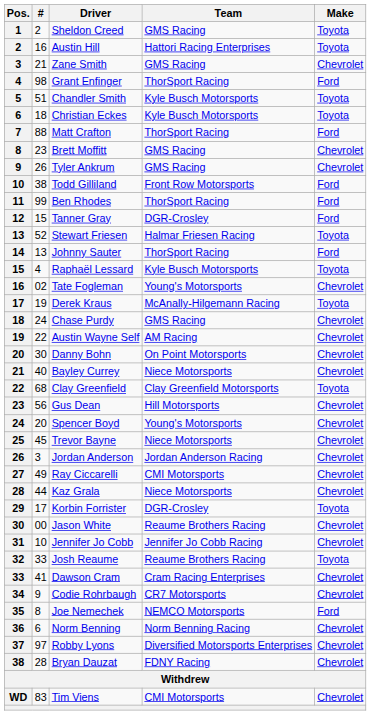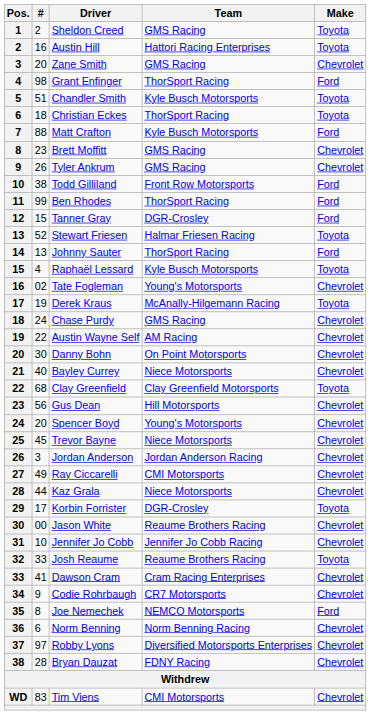 <table class="wikitable" style="font-size:95%">
 <tr>
 <th>Pos.</th>
 <th>#</th>
 <th>Driver</th>
 <th>Team</th>
 <th>Make</th>
 </tr>
 <tr>
 <th>1</th>
 <td>2</td>
 <td><a href='#'>Sheldon Creed</a></td>
 <td><a href='#'>GMS Racing</a></td>
 <td><a href='#'>Toyota</a></td>
 </tr>
 <tr>
 <th>2</th>
 <td>16</td>
 <td><a href='#'>Austin Hill</a></td>
 <td><a href='#'>Hattori Racing Enterprises</a></td>
 <td><a href='#'>Toyota</a></td>
 </tr>
 <tr>
 <th>3</th>
-<td>21</td>
+<td>20</td>
 <td><a href='#'>Zane Smith</a></td>
 <td><a href='#'>GMS Racing</a></td>
 <td><a href='#'>Chevrolet</a></td>
 </tr>
 <tr>
 <th>4</th>
 <td>98</td>
 <td><a href='#'>Grant Enfinger</a></td>
 <td><a href='#'>ThorSport Racing</a></td>
 <td><a href='#'>Ford</a></td>
 </tr>
 <tr>
 <th>5</th>
 <td>51</td>
 <td><a href='#'>Chandler Smith</a></td>
 <td><a href='#'>Kyle Busch Motorsports</a></td>
 <td><a href='#'>Toyota</a></td>
 </tr>
 <tr>
 <th>6</th>
 <td>18</td>
 <td><a href='#'>Christian Eckes</a></td>
-<td><a href='#'>Kyle Busch Motorsports</a></td>
+<td><a href='#'>ThorSport Racing</a></td>
 <td><a href='#'>Toyota</a></td>
 </tr>
 <tr>
 <th>7</th>
 <td>88</td>
 <td><a href='#'>Matt Crafton</a></td>
-<td><a href='#'>ThorSport Racing</a></td>
+<td><a href='#'>Kyle Busch Motorsports</a></td>
 <td><a href='#'>Ford</a></td>
 </tr>
 <tr>
 <th>8</th>
 <td>23</td>
 <td><a href='#'>Brett Moffitt</a></td>
 <td><a href='#'>GMS Racing</a></td>
 <td><a href='#'>Chevrolet</a></td>
 </tr>
 <tr>
 <th>9</th>
 <td>26</td>
 <td><a href='#'>Tyler Ankrum</a></td>
 <td><a href='#'>GMS Racing</a></td>
 <td><a href='#'>Chevrolet</a></td>
 </tr>
 <tr>
 <th>10</th>
 <td>38</td>
 <td><a href='#'>Todd Gilliland</a></td>
 <td><a href='#'>Front Row Motorsports</a></td>
 <td><a href='#'>Ford</a></td>
 </tr>
 <tr>
 <th>11</th>
 <td>99</td>
 <td><a href='#'>Ben Rhodes</a></td>
 <td><a href='#'>ThorSport Racing</a></td>
 <td><a href='#'>Ford</a></td>
 </tr>
 <tr>
 <th>12</th>
 <td>15</td>
 <td><a href='#'>Tanner Gray</a></td>
 <td><a href='#'>DGR-Crosley</a></td>
 <td><a href='#'>Ford</a></td>
 </tr>
 <tr>
 <th>13</th>
 <td>52</td>
 <td><a href='#'>Stewart Friesen</a></td>
 <td><a href='#'>Halmar Friesen Racing</a></td>
 <td><a href='#'>Toyota</a></td>
 </tr>
 <tr>
 <th>14</th>
 <td>13</td>
 <td><a href='#'>Johnny Sauter</a></td>
 <td><a href='#'>ThorSport Racing</a></td>
 <td><a href='#'>Ford</a></td>
 </tr>
 <tr>
 <th>15</th>
 <td>4</td>
 <td><a href='#'>Raphaël Lessard</a></td>
 <td><a href='#'>Kyle Busch Motorsports</a></td>
 <td><a href='#'>Toyota</a></td>
 </tr>
 <tr>
 <th>16</th>
 <td>02</td>
 <td><a href='#'>Tate Fogleman</a></td>
 <td><a href='#'>Young's Motorsports</a></td>
 <td><a href='#'>Chevrolet</a></td>
 </tr>
 <tr>
 <th>17</th>
 <td>19</td>
 <td><a href='#'>Derek Kraus</a></td>
 <td><a href='#'>McAnally-Hilgemann Racing</a></td>
 <td><a href='#'>Toyota</a></td>
 </tr>
 <tr>
 <th>18</th>
 <td>24</td>
 <td><a href='#'>Chase Purdy</a></td>
 <td><a href='#'>GMS Racing</a></td>
 <td><a href='#'>Chevrolet</a></td>
 </tr>
 <tr>
 <th>19</th>
 <td>22</td>
 <td><a href='#'>Austin Wayne Self</a></td>
 <td><a href='#'>AM Racing</a></td>
 <td><a href='#'>Chevrolet</a></td>
 </tr>
 <tr>
 <th>20</th>
 <td>30</td>
 <td><a href='#'>Danny Bohn</a></td>
 <td><a href='#'>On Point Motorsports</a></td>
 <td><a href='#'>Chevrolet</a></td>
 </tr>
 <tr>
 <th>21</th>
 <td>40</td>
 <td><a href='#'>Bayley Currey</a></td>
 <td><a href='#'>Niece Motorsports</a></td>
 <td><a href='#'>Chevrolet</a></td>
 </tr>
 <tr>
 <th>22</th>
 <td>68</td>
 <td><a href='#'>Clay Greenfield</a></td>
 <td><a href='#'>Clay Greenfield Motorsports</a></td>
 <td><a href='#'>Toyota</a></td>
 </tr>
 <tr>
 <th>23</th>
 <td>56</td>
 <td><a href='#'>Gus Dean</a></td>
 <td><a href='#'>Hill Motorsports</a></td>
 <td><a href='#'>Chevrolet</a></td>
 </tr>
 <tr>
 <th>24</th>
 <td>20</td>
 <td><a href='#'>Spencer Boyd</a></td>
 <td><a href='#'>Young's Motorsports</a></td>
 <td><a href='#'>Chevrolet</a></td>
 </tr>
 <tr>
 <th>25</th>
 <td>45</td>
 <td><a href='#'>Trevor Bayne</a></td>
 <td><a href='#'>Niece Motorsports</a></td>
 <td><a href='#'>Chevrolet</a></td>
 </tr>
 <tr>
 <th>26</th>
 <td>3</td>
 <td><a href='#'>Jordan Anderson</a></td>
 <td><a href='#'>Jordan Anderson Racing</a></td>
 <td><a href='#'>Chevrolet</a></td>
 </tr>
 <tr>
 <th>27</th>
 <td>49</td>
 <td><a href='#'>Ray Ciccarelli</a></td>
 <td><a href='#'>CMI Motorsports</a></td>
 <td><a href='#'>Chevrolet</a></td>
 </tr>
 <tr>
 <th>28</th>
 <td>44</td>
 <td><a href='#'>Kaz Grala</a></td>
 <td><a href='#'>Niece Motorsports</a></td>
 <td><a href='#'>Chevrolet</a></td>
 </tr>
 <tr>
 <th>29</th>
 <td>17</td>
 <td><a href='#'>Korbin Forrister</a></td>
 <td><a href='#'>DGR-Crosley</a></td>
 <td><a href='#'>Toyota</a></td>
 </tr>
 <tr>
 <th>30</th>
 <td>00</td>
 <td><a href='#'>Jason White</a></td>
 <td><a href='#'>Reaume Brothers Racing</a></td>
 <td><a href='#'>Chevrolet</a></td>
 </tr>
 <tr>
 <th>31</th>
 <td>10</td>
 <td><a href='#'>Jennifer Jo Cobb</a></td>
 <td><a href='#'>Jennifer Jo Cobb Racing</a></td>
 <td><a href='#'>Chevrolet</a></td>
 </tr>
 <tr>
 <th>32</th>
 <td>33</td>
 <td><a href='#'>Josh Reaume</a></td>
 <td><a href='#'>Reaume Brothers Racing</a></td>
 <td><a href='#'>Toyota</a></td>
 </tr>
 <tr>
 <th>33</th>
 <td>41</td>
 <td><a href='#'>Dawson Cram</a></td>
 <td><a href='#'>Cram Racing Enterprises</a></td>
 <td><a href='#'>Chevrolet</a></td>
 </tr>
 <tr>
 <th>34</th>
 <td>9</td>
 <td><a href='#'>Codie Rohrbaugh</a></td>
 <td><a href='#'>CR7 Motorsports</a></td>
 <td><a href='#'>Chevrolet</a></td>
 </tr>
 <tr>
 <th>35</th>
 <td>8</td>
 <td><a href='#'>Joe Nemechek</a></td>
 <td><a href='#'>NEMCO Motorsports</a></td>
 <td><a href='#'>Ford</a></td>
 </tr>
 <tr>
 <th>36</th>
 <td>6</td>
 <td><a href='#'>Norm Benning</a></td>
 <td><a href='#'>Norm Benning Racing</a></td>
 <td><a href='#'>Chevrolet</a></td>
 </tr>
 <tr>
 <th>37</th>
 <td>97</td>
 <td><a href='#'>Robby Lyons</a></td>
 <td><a href='#'>Diversified Motorsports Enterprises</a></td>
 <td><a href='#'>Chevrolet</a></td>
 </tr>
 <tr>
 <th>38</th>
 <td>28</td>
 <td><a href='#'>Bryan Dauzat</a></td>
 <td><a href='#'>FDNY Racing</a></td>
 <td><a href='#'>Chevrolet</a></td>
 </tr>
 <tr>
 <th colspan="5">Withdrew</th>
 </tr>
 <tr>
 <th>WD</th>
 <td>83</td>
 <td><a href='#'>Tim Viens</a></td>
 <td><a href='#'>CMI Motorsports</a></td>
 <td><a href='#'>Chevrolet</a></td>
 </tr>
 <tr>
 <th colspan="5"></th>
 </tr>
 </table>
